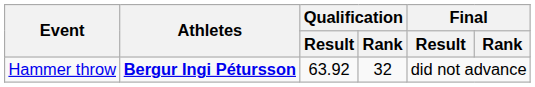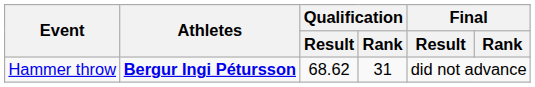 <table class="wikitable" border="1" style="font-size:90%">
 <tr>
 <th rowspan="2">Event</th>
 <th rowspan="2">Athletes</th>
 <th colspan="2">Qualification</th>
 <th colspan="2">Final</th>
 </tr>
 <tr>
 <th>Result</th>
 <th>Rank</th>
 <th>Result</th>
 <th>Rank</th>
 </tr>
 <tr>
 <td><a href='#'>Hammer throw</a></td>
 <td><strong><a href='#'>Bergur Ingi Pétursson</a></strong></td>
-<td align=center>63.92</td>
-<td align=center>32</td>
+<td align=center>68.62</td>
+<td align=center>31</td>
 <td align=center colspan=2>did not advance</td>
 </tr>
 </table>
